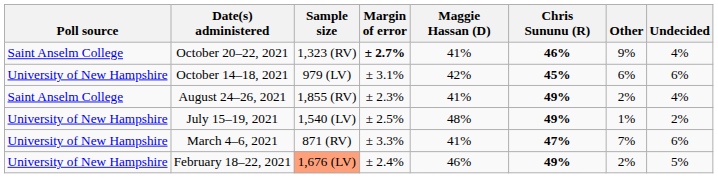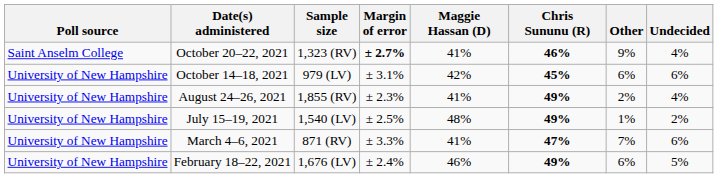 <table class="wikitable" style="font-size:90%;text-align:center;">
 <tr valign=bottom>
 <th>Poll source</th>
 <th>Date(s)<br>administered</th>
 <th>Sample<br>size</th>
 <th>Margin<br>of error</th>
 <th style="width:100px;">Maggie<br>Hassan (D)</th>
 <th style="width:100px;">Chris<br>Sununu (R)</th>
 <th>Other</th>
 <th>Undecided</th>
 </tr>
 <tr>
 <td style="text-align:left;"><a href='#'>Saint Anselm College</a></td>
 <td>October 20–22, 2021</td>
 <td>1,323 (RV)</td>
 <td><strong>± 2.7%</strong></td>
 <td>41%</td>
 <td><strong>46%</strong></td>
 <td>9%</td>
 <td>4%</td>
 </tr>
 <tr>
 <td style="text-align:left;"><a href='#'>University of New Hampshire</a></td>
 <td>October 14–18, 2021</td>
 <td>979 (LV)</td>
 <td>± 3.1%</td>
 <td>42%</td>
 <td><strong>45%</strong></td>
 <td>6%</td>
 <td>6%</td>
 </tr>
 <tr>
-<td style="text-align:left;"><a href='#'>Saint Anselm College</a></td>
+<td style="text-align:left;"><a href='#'>University of New Hampshire</a></td>
 <td>August 24–26, 2021</td>
 <td>1,855 (RV)</td>
 <td>± 2.3%</td>
 <td>41%</td>
 <td><strong>49%</strong></td>
 <td>2%</td>
 <td>4%</td>
 </tr>
 <tr>
 <td style="text-align:left;"><a href='#'>University of New Hampshire</a></td>
 <td>July 15–19, 2021</td>
 <td>1,540 (LV)</td>
 <td>± 2.5%</td>
 <td>48%</td>
 <td><strong>49%</strong></td>
 <td>1%</td>
 <td>2%</td>
 </tr>
 <tr>
 <td style="text-align:left;"><a href='#'>University of New Hampshire</a></td>
 <td>March 4–6, 2021</td>
 <td>871 (RV)</td>
 <td>± 3.3%</td>
 <td>41%</td>
 <td><strong>47%</strong></td>
 <td>7%</td>
 <td>6%</td>
 </tr>
 <tr>
 <td style="text-align:left;"><a href='#'>University of New Hampshire</a></td>
 <td>February 18–22, 2021</td>
-<td style="background: lightsalmon;">1,676 (LV)</td>
+<td>1,676 (LV)</td>
 <td>± 2.4%</td>
 <td>46%</td>
 <td><strong>49%</strong></td>
-<td>2%</td>
+<td>6%</td>
 <td>5%</td>
 </tr>
 </table>
